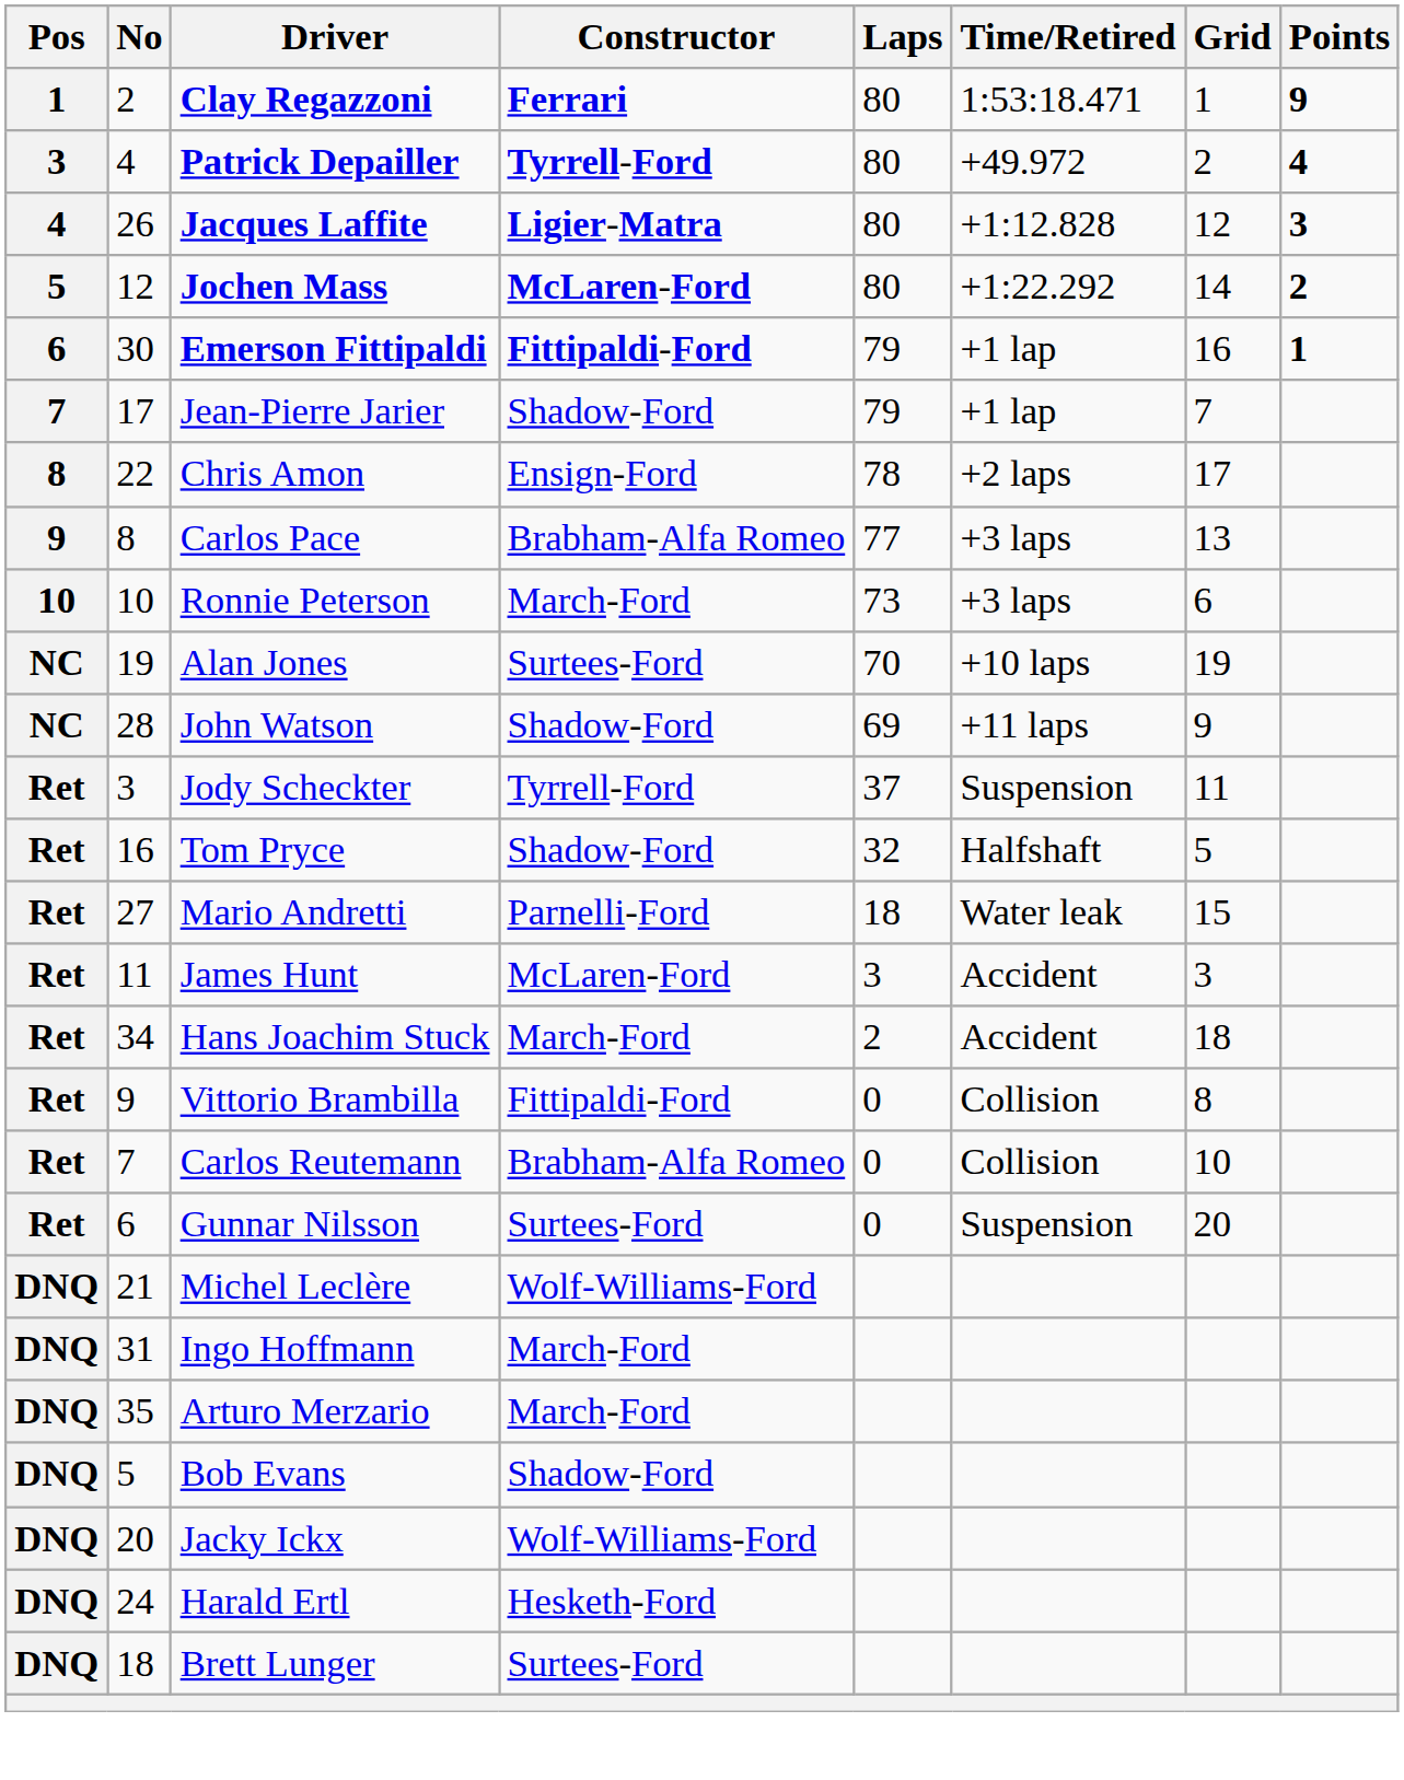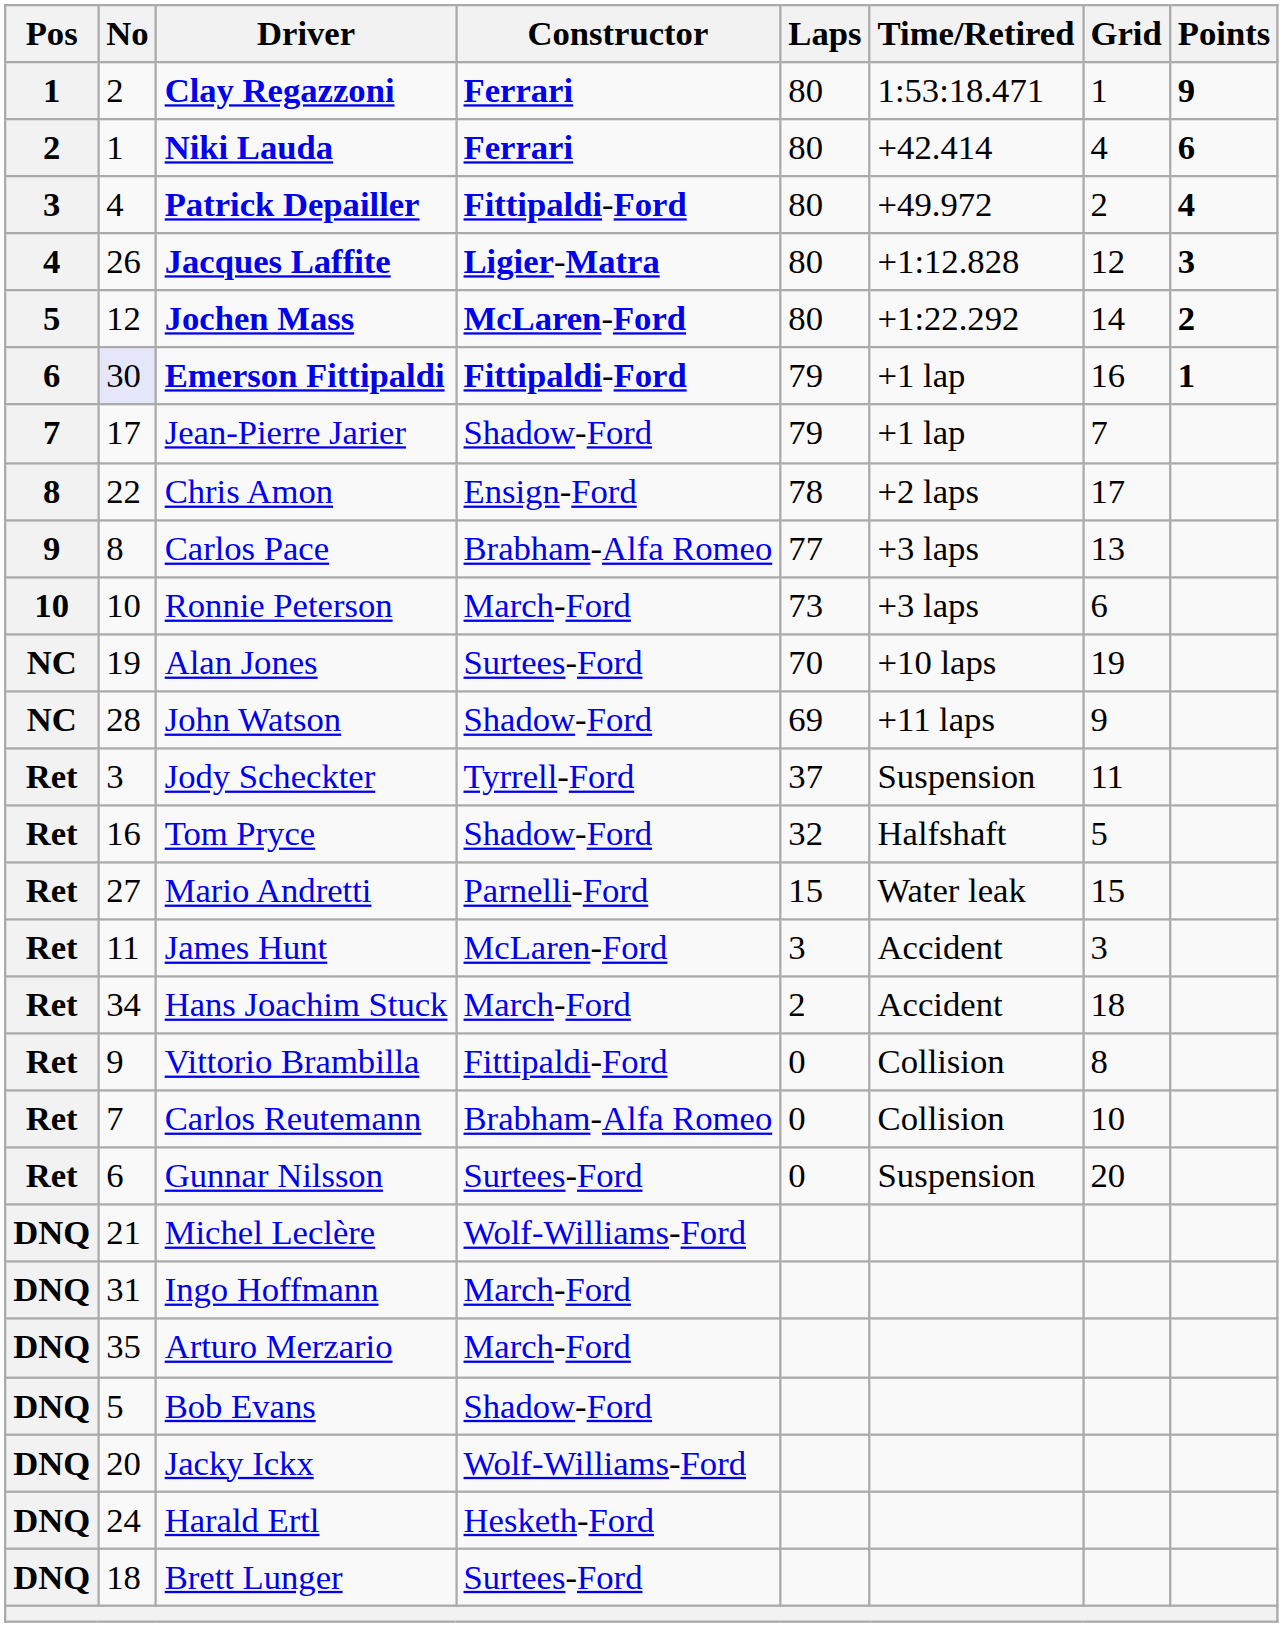 <table class="wikitable" style="font-size: 95%;">
 <tr>
 <th>Pos</th>
 <th>No</th>
 <th>Driver</th>
 <th>Constructor</th>
 <th>Laps</th>
 <th>Time/Retired</th>
 <th>Grid</th>
 <th>Points</th>
 </tr>
 <tr>
 <th>1</th>
 <td>2</td>
 <td> <strong><a href='#'>Clay Regazzoni</a></strong></td>
 <td><strong><a href='#'>Ferrari</a></strong></td>
 <td>80</td>
 <td>1:53:18.471</td>
 <td>1</td>
 <td><strong>9</strong></td>
 </tr>
 <tr>
+<th>2</th>
+<td>1</td>
+<td> <strong><a href='#'>Niki Lauda</a></strong></td>
+<td><strong><a href='#'>Ferrari</a></strong></td>
+<td>80</td>
+<td>+42.414</td>
+<td>4</td>
+<td><strong>6</strong></td>
+</tr>
+<tr>
 <th>3</th>
 <td>4</td>
 <td> <strong><a href='#'>Patrick Depailler</a></strong></td>
-<td><strong><a href='#'>Tyrrell</a></strong>-<strong><a href='#'>Ford</a></strong></td>
+<td><strong><a href='#'>Fittipaldi</a></strong>-<strong><a href='#'>Ford</a></strong></td>
 <td>80</td>
 <td>+49.972</td>
 <td>2</td>
 <td><strong>4</strong></td>
 </tr>
 <tr>
 <th>4</th>
 <td>26</td>
 <td> <strong><a href='#'>Jacques Laffite</a></strong></td>
 <td><strong><a href='#'>Ligier</a></strong>-<strong><a href='#'>Matra</a></strong></td>
 <td>80</td>
 <td>+1:12.828</td>
 <td>12</td>
 <td><strong>3</strong></td>
 </tr>
 <tr>
 <th>5</th>
 <td>12</td>
 <td> <strong><a href='#'>Jochen Mass</a></strong></td>
 <td><strong><a href='#'>McLaren</a></strong>-<strong><a href='#'>Ford</a></strong></td>
 <td>80</td>
 <td>+1:22.292</td>
 <td>14</td>
 <td><strong>2</strong></td>
 </tr>
 <tr>
 <th>6</th>
-<td>30</td>
+<td style="background: lavender;">30</td>
 <td> <strong><a href='#'>Emerson Fittipaldi</a></strong></td>
 <td><strong><a href='#'>Fittipaldi</a></strong>-<strong><a href='#'>Ford</a></strong></td>
 <td>79</td>
 <td>+1 lap</td>
 <td>16</td>
 <td><strong>1</strong></td>
 </tr>
 <tr>
 <th>7</th>
 <td>17</td>
 <td> <a href='#'>Jean-Pierre Jarier</a></td>
 <td><a href='#'>Shadow</a>-<a href='#'>Ford</a></td>
 <td>79</td>
 <td>+1 lap</td>
 <td>7</td>
 <td> </td>
 </tr>
 <tr>
 <th>8</th>
 <td>22</td>
 <td> <a href='#'>Chris Amon</a></td>
 <td><a href='#'>Ensign</a>-<a href='#'>Ford</a></td>
 <td>78</td>
 <td>+2 laps</td>
 <td>17</td>
 <td> </td>
 </tr>
 <tr>
 <th>9</th>
 <td>8</td>
 <td> <a href='#'>Carlos Pace</a></td>
 <td><a href='#'>Brabham</a>-<a href='#'>Alfa Romeo</a></td>
 <td>77</td>
 <td>+3 laps</td>
 <td>13</td>
 <td> </td>
 </tr>
 <tr>
 <th>10</th>
 <td>10</td>
 <td> <a href='#'>Ronnie Peterson</a></td>
 <td><a href='#'>March</a>-<a href='#'>Ford</a></td>
 <td>73</td>
 <td>+3 laps</td>
 <td>6</td>
 <td> </td>
 </tr>
 <tr>
 <th>NC</th>
 <td>19</td>
 <td> <a href='#'>Alan Jones</a></td>
 <td><a href='#'>Surtees</a>-<a href='#'>Ford</a></td>
 <td>70</td>
 <td>+10 laps</td>
 <td>19</td>
 <td> </td>
 </tr>
 <tr>
 <th>NC</th>
 <td>28</td>
 <td> <a href='#'>John Watson</a></td>
 <td><a href='#'>Shadow</a>-<a href='#'>Ford</a></td>
 <td>69</td>
 <td>+11 laps</td>
 <td>9</td>
 <td> </td>
 </tr>
 <tr>
 <th>Ret</th>
 <td>3</td>
 <td> <a href='#'>Jody Scheckter</a></td>
 <td><a href='#'>Tyrrell</a>-<a href='#'>Ford</a></td>
 <td>37</td>
 <td>Suspension</td>
 <td>11</td>
 <td> </td>
 </tr>
 <tr>
 <th>Ret</th>
 <td>16</td>
 <td> <a href='#'>Tom Pryce</a></td>
 <td><a href='#'>Shadow</a>-<a href='#'>Ford</a></td>
 <td>32</td>
 <td>Halfshaft</td>
 <td>5</td>
 <td> </td>
 </tr>
 <tr>
 <th>Ret</th>
 <td>27</td>
 <td> <a href='#'>Mario Andretti</a></td>
 <td><a href='#'>Parnelli</a>-<a href='#'>Ford</a></td>
-<td>18</td>
+<td>15</td>
 <td>Water leak</td>
 <td>15</td>
 <td> </td>
 </tr>
 <tr>
 <th>Ret</th>
 <td>11</td>
 <td> <a href='#'>James Hunt</a></td>
 <td><a href='#'>McLaren</a>-<a href='#'>Ford</a></td>
 <td>3</td>
 <td>Accident</td>
 <td>3</td>
 <td> </td>
 </tr>
 <tr>
 <th>Ret</th>
 <td>34</td>
 <td> <a href='#'>Hans Joachim Stuck</a></td>
 <td><a href='#'>March</a>-<a href='#'>Ford</a></td>
 <td>2</td>
 <td>Accident</td>
 <td>18</td>
 <td> </td>
 </tr>
 <tr>
 <th>Ret</th>
 <td>9</td>
 <td> <a href='#'>Vittorio Brambilla</a></td>
 <td><a href='#'>Fittipaldi</a>-<a href='#'>Ford</a></td>
 <td>0</td>
 <td>Collision</td>
 <td>8</td>
 <td> </td>
 </tr>
 <tr>
 <th>Ret</th>
 <td>7</td>
 <td> <a href='#'>Carlos Reutemann</a></td>
 <td><a href='#'>Brabham</a>-<a href='#'>Alfa Romeo</a></td>
 <td>0</td>
 <td>Collision</td>
 <td>10</td>
 <td> </td>
 </tr>
 <tr>
 <th>Ret</th>
 <td>6</td>
 <td> <a href='#'>Gunnar Nilsson</a></td>
 <td><a href='#'>Surtees</a>-<a href='#'>Ford</a></td>
 <td>0</td>
 <td>Suspension</td>
 <td>20</td>
 <td> </td>
 </tr>
 <tr>
 <th>DNQ</th>
 <td>21</td>
 <td> <a href='#'>Michel Leclère</a></td>
 <td><a href='#'>Wolf-Williams</a>-<a href='#'>Ford</a></td>
 <td> </td>
 <td> </td>
 <td></td>
 <td> </td>
 </tr>
 <tr>
 <th>DNQ</th>
 <td>31</td>
 <td> <a href='#'>Ingo Hoffmann</a></td>
 <td><a href='#'>March</a>-<a href='#'>Ford</a></td>
 <td> </td>
 <td> </td>
 <td></td>
 <td> </td>
 </tr>
 <tr>
 <th>DNQ</th>
 <td>35</td>
 <td> <a href='#'>Arturo Merzario</a></td>
 <td><a href='#'>March</a>-<a href='#'>Ford</a></td>
 <td> </td>
 <td> </td>
 <td></td>
 <td> </td>
 </tr>
 <tr>
 <th>DNQ</th>
 <td>5</td>
 <td> <a href='#'>Bob Evans</a></td>
 <td><a href='#'>Shadow</a>-<a href='#'>Ford</a></td>
 <td> </td>
 <td> </td>
 <td></td>
 <td> </td>
 </tr>
 <tr>
 <th>DNQ</th>
 <td>20</td>
 <td> <a href='#'>Jacky Ickx</a></td>
 <td><a href='#'>Wolf-Williams</a>-<a href='#'>Ford</a></td>
 <td> </td>
 <td> </td>
 <td></td>
 <td> </td>
 </tr>
 <tr>
 <th>DNQ</th>
 <td>24</td>
 <td> <a href='#'>Harald Ertl</a></td>
 <td><a href='#'>Hesketh</a>-<a href='#'>Ford</a></td>
 <td> </td>
 <td> </td>
 <td></td>
 <td> </td>
 </tr>
 <tr>
 <th>DNQ</th>
 <td>18</td>
 <td> <a href='#'>Brett Lunger</a></td>
 <td><a href='#'>Surtees</a>-<a href='#'>Ford</a></td>
 <td> </td>
 <td> </td>
 <td></td>
 <td> </td>
 </tr>
 <tr>
 <th colspan="8"></th>
 </tr>
 </table>
